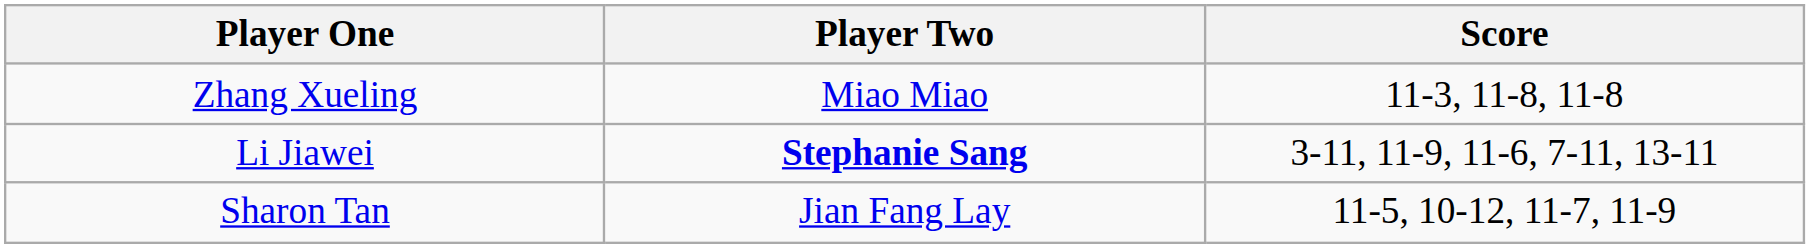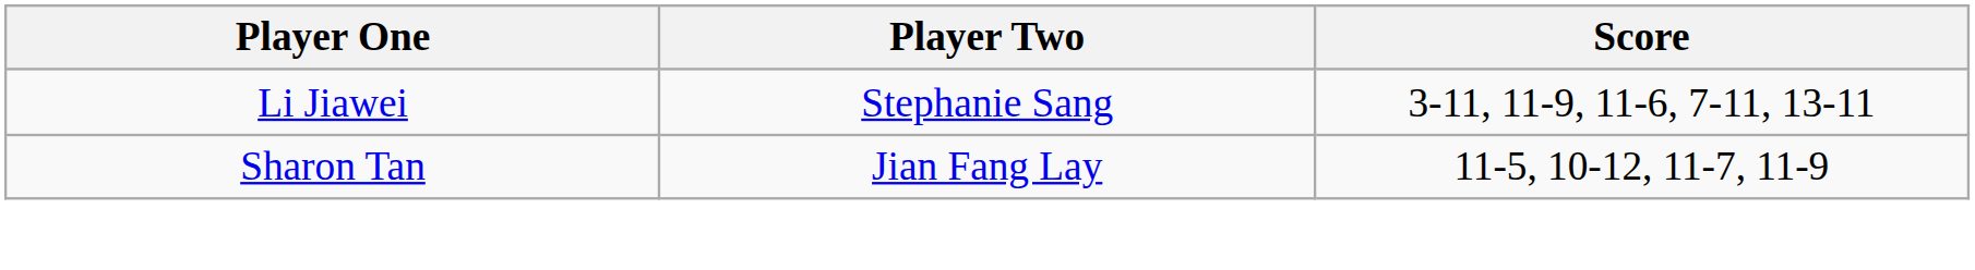 <table class="wikitable" style="text-align: center">
 <tr>
 <th width=250>Player One</th>
 <th width=250>Player Two</th>
 <th width=250>Score</th>
 </tr>
 <tr>
-<td><a href='#'>Zhang Xueling</a></td>
-<td><a href='#'>Miao Miao</a></td>
-<td>11-3, 11-8, 11-8</td>
-</tr>
-<tr>
 <td><a href='#'>Li Jiawei</a></td>
-<td><strong><a href='#'>Stephanie Sang</a></strong></td>
+<td><a href='#'>Stephanie Sang</a></td>
 <td>3-11, 11-9, 11-6, 7-11, 13-11</td>
 </tr>
 <tr>
 <td><a href='#'>Sharon Tan</a></td>
 <td><a href='#'>Jian Fang Lay</a></td>
 <td>11-5, 10-12, 11-7, 11-9</td>
 </tr>
 </table>
